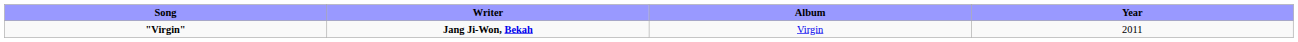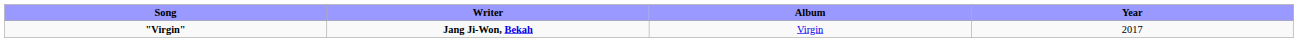 <table class="wikitable" style="margin:0.5em auto; clear:both; text-align:center; width:100%">
 <tr>
 <th width="500" style="background: #99F;">Song</th>
 <th width="500" style="background: #99F;">Writer</th>
 <th width="500" style="background: #99F;">Album</th>
 <th width="500" style="background: #99F;">Year</th>
 </tr>
 <tr>
 <td><strong>"Virgin"</strong></td>
 <td><strong>Jang Ji-Won, <a href='#'>Bekah</a></strong></td>
 <td><a href='#'>Virgin</a></td>
-<td>2011</td>
+<td>2017</td>
 </tr>
 </table>
